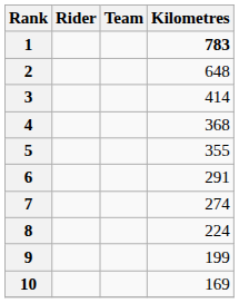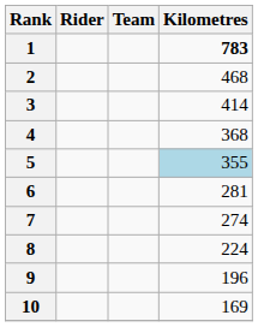 <table class="wikitable">
 <tr>
 <th scope="col">Rank</th>
 <th scope="col">Rider</th>
 <th scope="col">Team</th>
 <th scope="col">Kilometres</th>
 </tr>
 <tr>
 <th scope="row">1</th>
 <td></td>
 <td></td>
 <td align="right"><strong>783</strong></td>
 </tr>
 <tr>
 <th scope="row">2</th>
 <td></td>
 <td></td>
-<td align="right">648</td>
+<td align="right">468</td>
 </tr>
 <tr>
 <th scope="row">3</th>
 <td></td>
 <td></td>
 <td align="right">414</td>
 </tr>
 <tr>
 <th scope="row">4</th>
 <td></td>
 <td></td>
 <td align="right">368</td>
 </tr>
 <tr>
 <th scope="row">5</th>
 <td></td>
 <td></td>
-<td align="right">355</td>
+<td align="right" style="background: lightblue;">355</td>
 </tr>
 <tr>
 <th scope="row">6</th>
 <td></td>
 <td></td>
-<td align="right">291</td>
+<td align="right">281</td>
 </tr>
 <tr>
 <th scope="row">7</th>
 <td></td>
 <td></td>
 <td align="right">274</td>
 </tr>
 <tr>
 <th scope="row">8</th>
 <td></td>
 <td></td>
 <td align="right">224</td>
 </tr>
 <tr>
 <th scope="row">9</th>
 <td></td>
 <td></td>
-<td align="right">199</td>
+<td align="right">196</td>
 </tr>
 <tr>
 <th scope="row">10</th>
 <td></td>
 <td></td>
 <td align="right">169</td>
 </tr>
 <tr>
 </tr>
 </table>
